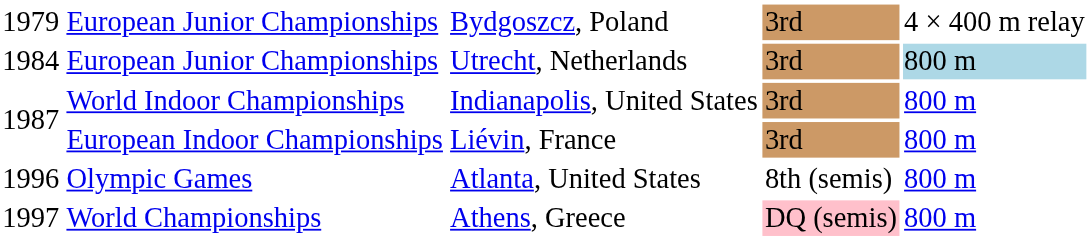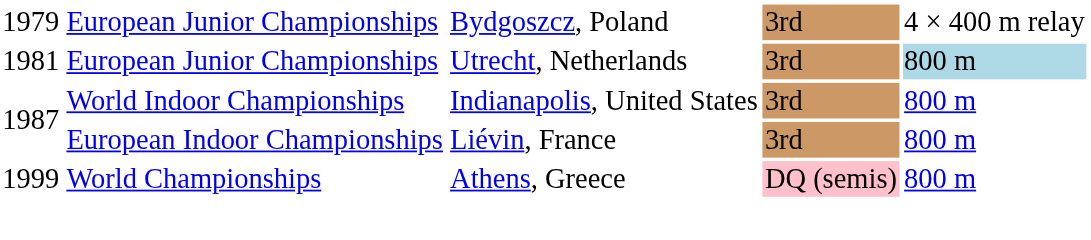 <table>
 <tr>
 <td>1979</td>
 <td><a href='#'>European Junior Championships</a></td>
 <td><a href='#'>Bydgoszcz</a>, Poland</td>
 <td bgcolor="cc9966">3rd</td>
 <td>4 × 400 m relay</td>
 </tr>
 <tr>
-<td>1984</td>
+<td>1981</td>
 <td><a href='#'>European Junior Championships</a></td>
 <td><a href='#'>Utrecht</a>, Netherlands</td>
 <td bgcolor="cc9966">3rd</td>
 <td style="background: lightblue;">800 m</td>
 </tr>
 <tr>
 <td rowspan=2>1987</td>
 <td><a href='#'>World Indoor Championships</a></td>
 <td><a href='#'>Indianapolis</a>, United States</td>
 <td bgcolor="cc9966">3rd</td>
 <td><a href='#'>800 m</a></td>
 </tr>
 <tr>
 <td><a href='#'>European Indoor Championships</a></td>
 <td><a href='#'>Liévin</a>, France</td>
 <td bgcolor="cc9966">3rd</td>
 <td><a href='#'>800 m</a></td>
 </tr>
 <tr>
-<td>1996</td>
-<td><a href='#'>Olympic Games</a></td>
-<td><a href='#'>Atlanta</a>, United States</td>
-<td>8th (semis)</td>
-<td><a href='#'>800 m</a></td>
-</tr>
-<tr>
-<td>1997</td>
+<td>1999</td>
 <td><a href='#'>World Championships</a></td>
 <td><a href='#'>Athens</a>, Greece</td>
 <td bgcolor=pink>DQ (semis)</td>
 <td><a href='#'>800 m</a></td>
 </tr>
 </table>
